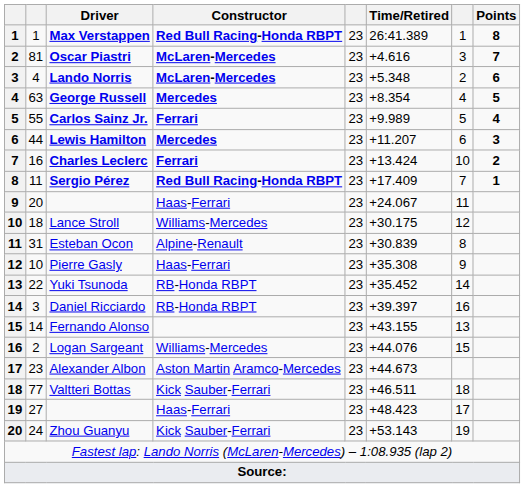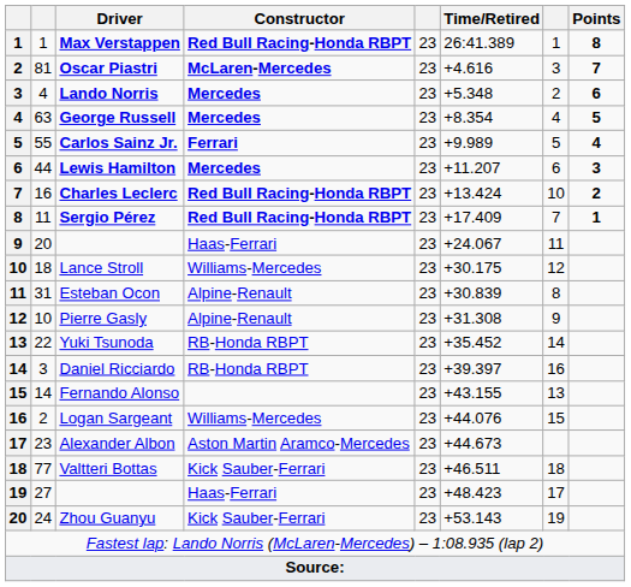 <table class="wikitable sortable" style="font-size: 85%;">
 <tr>
 <th scope="col"></th>
 <th scope="col"></th>
 <th scope="col">Driver</th>
 <th scope="col">Constructor</th>
 <th scope="col" class="unsortable"></th>
 <th scope="col" class="unsortable">Time/Retired</th>
 <th scope="col"></th>
 <th scope="col">Points</th>
 </tr>
 <tr>
 <th>1</th>
 <td align="center">1</td>
 <td data-sort-value="ver"><strong> <a href='#'>Max Verstappen</a></strong></td>
 <td><strong><a href='#'>Red Bull Racing</a>-<a href='#'>Honda RBPT</a></strong></td>
 <td align="center">23</td>
 <td>26:41.389</td>
 <td align="center">1</td>
 <td align="center"><strong>8</strong></td>
 </tr>
 <tr>
 <th>2</th>
 <td align="center">81</td>
 <td data-sort-value="pia"><strong> <a href='#'>Oscar Piastri</a></strong></td>
 <td><strong><a href='#'>McLaren</a>-<a href='#'>Mercedes</a></strong></td>
 <td align="center">23</td>
 <td>+4.616</td>
 <td align="center">3</td>
 <td align="center"><strong>7</strong></td>
 </tr>
 <tr>
 <th>3</th>
 <td align="center">4</td>
 <td data-sort-value="nor"> <strong><a href='#'>Lando Norris</a></strong></td>
-<td><strong><a href='#'>McLaren</a>-<a href='#'>Mercedes</a></strong></td>
+<td><strong><a href='#'>Mercedes</a></strong></td>
 <td align="center">23</td>
 <td>+5.348</td>
 <td align="center">2</td>
 <td align="center"><strong>6</strong></td>
 </tr>
 <tr>
 <th>4</th>
 <td align="center">63</td>
 <td data-sort-value="rus"> <strong><a href='#'>George Russell</a></strong></td>
 <td><strong><a href='#'>Mercedes</a></strong></td>
 <td align="center">23</td>
 <td>+8.354</td>
 <td align="center">4</td>
 <td align="center"><strong>5</strong></td>
 </tr>
 <tr>
 <th>5</th>
 <td align="center">55</td>
 <td data-sort-value="sai"><strong> <a href='#'>Carlos Sainz Jr.</a></strong></td>
 <td><strong><a href='#'>Ferrari</a></strong></td>
 <td align="center">23</td>
 <td>+9.989</td>
 <td align="center">5</td>
 <td align="center"><strong>4</strong></td>
 </tr>
 <tr>
 <th>6</th>
 <td align="center">44</td>
 <td data-sort-value="ham"> <strong><a href='#'>Lewis Hamilton</a></strong></td>
 <td><strong><a href='#'>Mercedes</a></strong></td>
 <td align="center">23</td>
 <td>+11.207</td>
 <td align="center">6</td>
 <td align="center"><strong>3</strong></td>
 </tr>
 <tr>
 <th>7</th>
 <td align="center">16</td>
 <td data-sort-value="lec"><strong> <a href='#'>Charles Leclerc</a></strong></td>
-<td><strong><a href='#'>Ferrari</a></strong></td>
+<td><strong><a href='#'>Red Bull Racing</a>-<a href='#'>Honda RBPT</a></strong></td>
 <td align="center">23</td>
 <td>+13.424</td>
 <td align="center">10</td>
 <td align="center"><strong>2</strong></td>
 </tr>
 <tr>
 <th>8</th>
 <td align="center">11</td>
 <td data-sort-value="per"><strong> <a href='#'>Sergio Pérez</a></strong></td>
 <td><strong><a href='#'>Red Bull Racing</a>-<a href='#'>Honda RBPT</a></strong></td>
 <td align="center">23</td>
 <td>+17.409</td>
 <td align="center">7</td>
 <td align="center"><strong>1</strong></td>
 </tr>
 <tr>
 <th>9</th>
 <td align="center">20</td>
 <td data-sort-value="mag"></td>
 <td><a href='#'>Haas</a>-<a href='#'>Ferrari</a></td>
 <td align="center">23</td>
 <td>+24.067</td>
 <td align="center">11</td>
 <td></td>
 </tr>
 <tr>
 <th>10</th>
 <td align="center">18</td>
 <td data-sort-value="str"> <a href='#'>Lance Stroll</a></td>
 <td><a href='#'>Williams</a>-<a href='#'>Mercedes</a></td>
 <td align="center">23</td>
 <td>+30.175</td>
 <td align="center">12</td>
 <td></td>
 </tr>
 <tr>
 <th>11</th>
 <td align="center">31</td>
 <td data-sort-value="oco"> <a href='#'>Esteban Ocon</a></td>
 <td><a href='#'>Alpine</a>-<a href='#'>Renault</a></td>
 <td align="center">23</td>
 <td>+30.839</td>
 <td align="center">8</td>
 <td></td>
 </tr>
 <tr>
 <th>12</th>
 <td align="center">10</td>
 <td data-sort-value="gas"> <a href='#'>Pierre Gasly</a></td>
-<td><a href='#'>Haas</a>-<a href='#'>Ferrari</a></td>
+<td><a href='#'>Alpine</a>-<a href='#'>Renault</a></td>
 <td align="center">23</td>
-<td>+35.308</td>
+<td>+31.308</td>
 <td align="center">9</td>
 <td></td>
 </tr>
 <tr>
 <th>13</th>
 <td align="center">22</td>
 <td data-sort-value="tsu"> <a href='#'>Yuki Tsunoda</a></td>
 <td><a href='#'>RB</a>-<a href='#'>Honda RBPT</a></td>
 <td align="center">23</td>
 <td>+35.452</td>
 <td align="center">14</td>
 <td></td>
 </tr>
 <tr>
 <th>14</th>
 <td align="center">3</td>
 <td data-sort-value="ric"> <a href='#'>Daniel Ricciardo</a></td>
 <td><a href='#'>RB</a>-<a href='#'>Honda RBPT</a></td>
 <td align="center">23</td>
 <td>+39.397</td>
 <td align="center">16</td>
 <td></td>
 </tr>
 <tr>
 <th>15</th>
 <td align="center">14</td>
 <td data-sort-value="alo"> <a href='#'>Fernando Alonso</a></td>
 <td></td>
 <td align="center">23</td>
 <td>+43.155</td>
 <td align="center">13</td>
 <td></td>
 </tr>
 <tr>
 <th>16</th>
 <td align="center">2</td>
 <td data-sort-value="sar"> <a href='#'>Logan Sargeant</a></td>
 <td><a href='#'>Williams</a>-<a href='#'>Mercedes</a></td>
 <td align="center">23</td>
 <td>+44.076</td>
 <td align="center">15</td>
 <td></td>
 </tr>
 <tr>
 <th>17</th>
 <td align="center">23</td>
 <td data-sort-value="alb"> <a href='#'>Alexander Albon</a></td>
 <td><a href='#'>Aston Martin</a> <a href='#'>Aramco</a>-<a href='#'>Mercedes</a></td>
 <td align="center">23</td>
 <td>+44.673</td>
 <td data-sort-value="20" align="center"></td>
 <td></td>
 </tr>
 <tr>
 <th>18</th>
 <td align="center">77</td>
 <td data-sort-value="bot"> <a href='#'>Valtteri Bottas</a></td>
 <td><a href='#'>Kick</a> <a href='#'>Sauber</a>-<a href='#'>Ferrari</a></td>
 <td align="center">23</td>
 <td>+46.511</td>
 <td align="center">18</td>
 <td></td>
 </tr>
 <tr>
 <th>19</th>
 <td align="center">27</td>
 <td data-sort-value="hul"></td>
 <td><a href='#'>Haas</a>-<a href='#'>Ferrari</a></td>
 <td align="center">23</td>
 <td>+48.423</td>
 <td align="center">17</td>
 <td></td>
 </tr>
 <tr>
 <th>20</th>
 <td align="center">24</td>
 <td data-sort-value="zho"> <a href='#'>Zhou Guanyu</a></td>
 <td><a href='#'>Kick</a> <a href='#'>Sauber</a>-<a href='#'>Ferrari</a></td>
 <td align="center">23</td>
 <td>+53.143</td>
 <td align="center">19</td>
 <td></td>
 </tr>
 <tr class="sortbottom">
 <td colspan="8" align="center"><em><a href='#'>Fastest lap</a>:</em>  <em><a href='#'>Lando Norris</a> (<a href='#'>McLaren</a>-<a href='#'>Mercedes</a>) – 1:08.935 (lap 2)</em></td>
 </tr>
 <tr class="sortbottom">
 <td colspan="8" style="background-color:#EAECF0;text-align:center"><strong>Source:</strong></td>
 </tr>
 </table>
